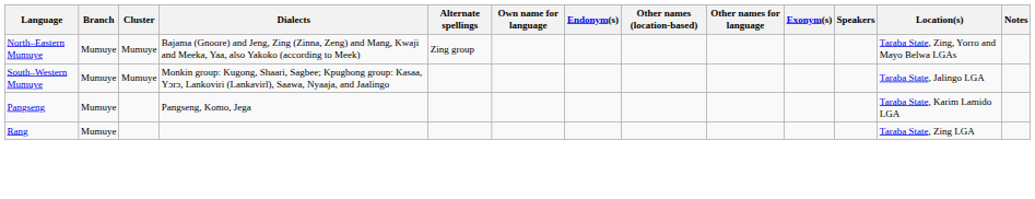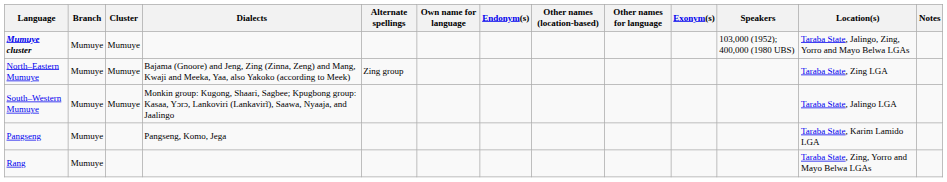 <table class="wikitable sortable" | style="font-size: 75%;" |>
 <tr>
 <th>Language</th>
 <th>Branch</th>
 <th>Cluster</th>
 <th>Dialects</th>
 <th>Alternate spellings</th>
 <th>Own name for language</th>
 <th><a href='#'>Endonym</a>(s)</th>
 <th>Other names (location-based)</th>
 <th>Other names for language</th>
 <th><a href='#'>Exonym</a>(s)</th>
 <th>Speakers</th>
 <th>Location(s)</th>
 <th>Notes</th>
 </tr>
 <tr>
+<td><strong><em><a href='#'>Mumuye</a> cluster</em></strong></td>
+<td>Mumuye</td>
+<td>Mumuye</td>
+<td></td>
+<td></td>
+<td></td>
+<td></td>
+<td></td>
+<td></td>
+<td></td>
+<td>103,000 (1952); 400,000 (1980 UBS)</td>
+<td><a href='#'>Taraba State</a>, Jalingo, Zing, Yorro and Mayo Belwa LGAs</td>
+<td></td>
+</tr>
+<tr>
 <td><a href='#'>North–Eastern Mumuye</a></td>
 <td>Mumuye</td>
 <td>Mumuye</td>
 <td>Bajama (Gnoore) and Jeng, Zing (Zinna, Zeng) and Mang, Kwaji and Meeka, Yaa, also Yakoko (according to Meek)</td>
 <td>Zing group</td>
 <td></td>
 <td></td>
 <td></td>
 <td></td>
 <td></td>
 <td></td>
-<td><a href='#'>Taraba State</a>, Zing, Yorro and Mayo Belwa LGAs</td>
+<td><a href='#'>Taraba State</a>, Zing LGA</td>
 <td></td>
 </tr>
 <tr>
 <td><a href='#'>South–Western Mumuye</a></td>
 <td>Mumuye</td>
 <td>Mumuye</td>
 <td>Monkin group: Kugong, Shaari, Sagbee; Kpugbong group: Kasaa, Yɔrɔ, Lankoviri (Lankavirĩ), Saawa, Nyaaja, and Jaalingo</td>
 <td></td>
 <td></td>
 <td></td>
 <td></td>
 <td></td>
 <td></td>
 <td></td>
 <td><a href='#'>Taraba State</a>, Jalingo LGA</td>
 <td></td>
 </tr>
 <tr>
 <td><a href='#'>Pangseng</a></td>
 <td>Mumuye</td>
 <td></td>
 <td>Pangseng, Komo, Jega</td>
 <td></td>
 <td></td>
 <td></td>
 <td></td>
 <td></td>
 <td></td>
 <td></td>
 <td><a href='#'>Taraba State</a>, Karim Lamido LGA</td>
 <td></td>
 </tr>
 <tr>
 <td><a href='#'>Rang</a></td>
 <td>Mumuye</td>
 <td></td>
 <td></td>
 <td></td>
 <td></td>
 <td></td>
 <td></td>
 <td></td>
 <td></td>
 <td></td>
-<td><a href='#'>Taraba State</a>, Zing LGA</td>
+<td><a href='#'>Taraba State</a>, Zing, Yorro and Mayo Belwa LGAs</td>
 <td></td>
 </tr>
 </table>
